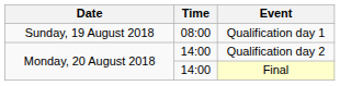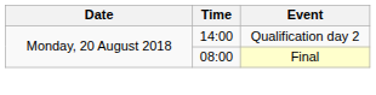 <table class = "wikitable" style="text-align:center;">
 <tr>
 <th width=220>Date</th>
 <th width=50>Time</th>
 <th width=150>Event</th>
 </tr>
 <tr>
-<td>Sunday, 19 August 2018</td>
-<td>08:00</td>
-<td>Qualification day 1</td>
-</tr>
-<tr>
 <td rowspan=2>Monday, 20 August 2018</td>
 <td>14:00</td>
 <td>Qualification day 2</td>
 </tr>
 <tr>
-<td>14:00</td>
+<td>08:00</td>
 <td bgcolor=ffffcc>Final</td>
 </tr>
 </table>
